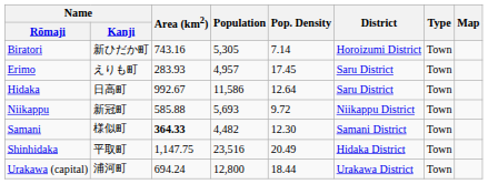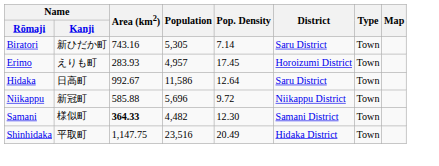 <table class="wikitable sortable">
 <tr>
 <th colspan="2">Name</th>
 <th rowspan="2">Area (km<sup>2</sup>)</th>
 <th rowspan="2">Population</th>
 <th rowspan="2">Pop. Density</th>
 <th rowspan="2">District</th>
 <th rowspan="2">Type</th>
 <th rowspan="2">Map</th>
 </tr>
 <tr>
 <th><a href='#'>Rōmaji</a></th>
 <th><a href='#'>Kanji</a></th>
 </tr>
 <tr>
 <td> <a href='#'>Biratori</a></td>
 <td>新ひだか町</td>
 <td>743.16</td>
 <td>5,305</td>
 <td>7.14</td>
-<td><a href='#'>Horoizumi District</a></td>
+<td><a href='#'>Saru District</a></td>
 <td>Town</td>
 <td></td>
 </tr>
 <tr>
 <td> <a href='#'>Erimo</a></td>
 <td>えりも町</td>
 <td>283.93</td>
 <td>4,957</td>
 <td>17.45</td>
-<td><a href='#'>Saru District</a></td>
+<td><a href='#'>Horoizumi District</a></td>
 <td>Town</td>
 <td></td>
 </tr>
 <tr>
 <td> <a href='#'>Hidaka</a></td>
 <td>日高町</td>
 <td>992.67</td>
 <td>11,586</td>
 <td>12.64</td>
 <td><a href='#'>Saru District</a></td>
 <td>Town</td>
 <td></td>
 </tr>
 <tr>
 <td> <a href='#'>Niikappu</a></td>
 <td>新冠町</td>
 <td>585.88</td>
-<td>5,693</td>
+<td>5,696</td>
 <td>9.72</td>
 <td><a href='#'>Niikappu District</a></td>
 <td>Town</td>
 <td></td>
 </tr>
 <tr>
 <td> <a href='#'>Samani</a></td>
 <td>様似町</td>
 <td><strong>364.33</strong></td>
 <td>4,482</td>
 <td>12.30</td>
 <td><a href='#'>Samani District</a></td>
 <td>Town</td>
 <td></td>
 </tr>
 <tr>
 <td> <a href='#'>Shinhidaka</a></td>
 <td>平取町</td>
 <td>1,147.75</td>
 <td>23,516</td>
 <td>20.49</td>
 <td><a href='#'>Hidaka District</a></td>
 <td>Town</td>
 <td></td>
 </tr>
-<tr>
-<td> <a href='#'>Urakawa</a> (capital)</td>
-<td>浦河町</td>
-<td>694.24</td>
-<td>12,800</td>
-<td>18.44</td>
-<td><a href='#'>Urakawa District</a></td>
-<td>Town</td>
-<td></td>
-</tr>
 </table>
